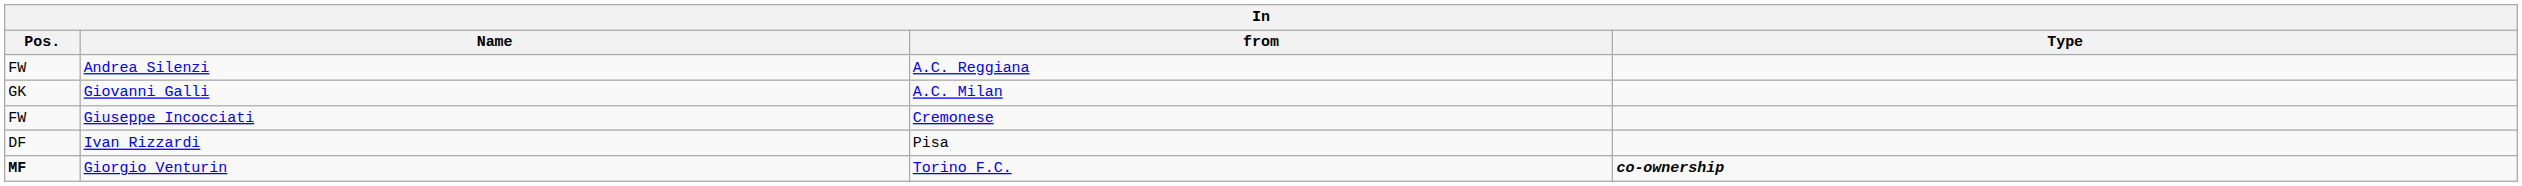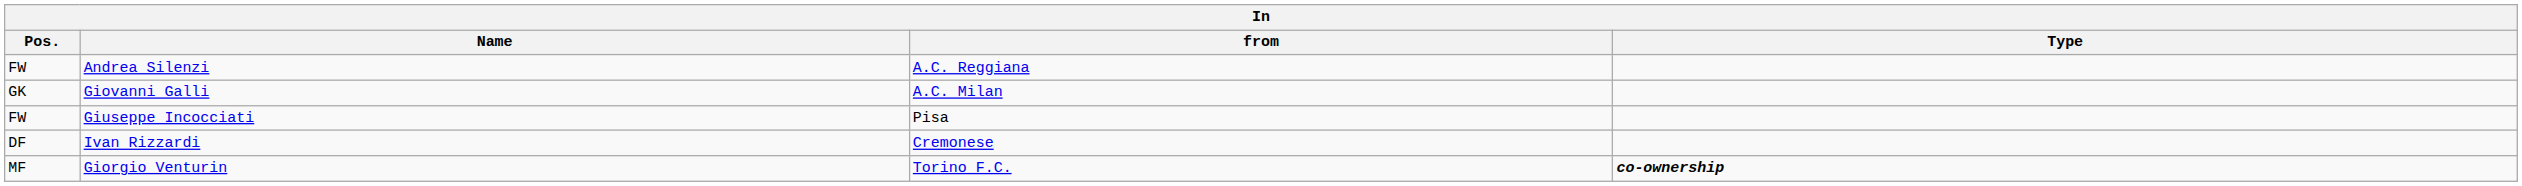 <table class="wikitable" style="font-size:90%;width:99%;">
 <tr>
 <th colspan="4">In</th>
 </tr>
 <tr>
 <th width=3%>Pos.</th>
 <th width=33%>Name</th>
 <th width=28%>from</th>
 <th width=36%>Type</th>
 </tr>
 <tr>
 <td>FW</td>
 <td><a href='#'>Andrea Silenzi</a></td>
 <td><a href='#'>A.C. Reggiana</a></td>
 <td></td>
 </tr>
 <tr>
 <td>GK</td>
 <td><a href='#'>Giovanni Galli</a></td>
 <td><a href='#'>A.C. Milan</a></td>
 <td></td>
 </tr>
 <tr>
 <td>FW</td>
 <td><a href='#'>Giuseppe Incocciati</a></td>
-<td><a href='#'>Cremonese</a></td>
+<td>Pisa</td>
 <td></td>
 </tr>
 <tr>
 <td>DF</td>
 <td><a href='#'>Ivan Rizzardi</a></td>
-<td>Pisa</td>
+<td><a href='#'>Cremonese</a></td>
 <td></td>
 </tr>
 <tr>
-<td><strong>MF</strong></td>
+<td>MF</td>
 <td><a href='#'>Giorgio Venturin</a></td>
 <td><a href='#'>Torino F.C.</a></td>
 <td><strong><em>co-ownership</em></strong></td>
 </tr>
 </table>
